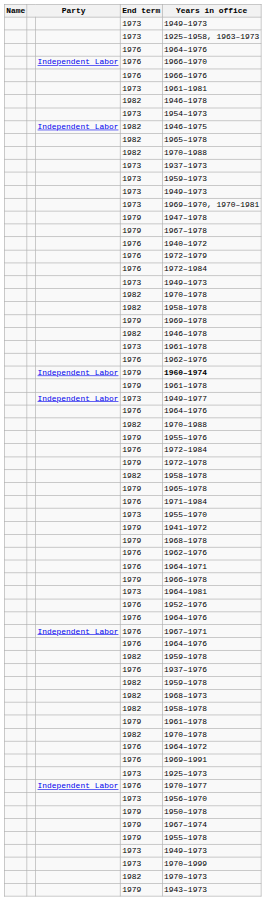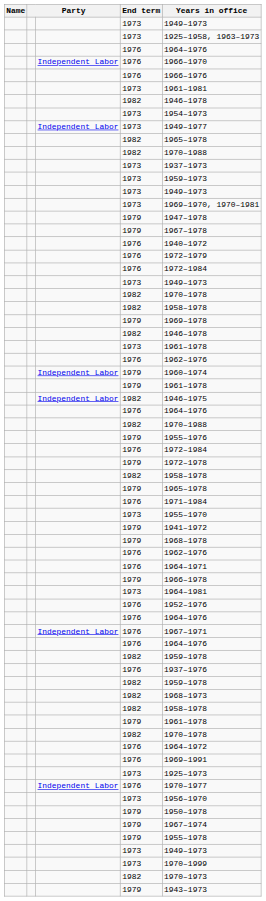 <table class="wikitable sortable">
 <tr>
 <th>Name</th>
 <th colspan=2>Party</th>
 <th>End term</th>
 <th>Years in office</th>
 </tr>
 <tr>
 <td></td>
 <td> </td>
 <td></td>
 <td>1973</td>
 <td>1949–1973</td>
 </tr>
 <tr>
 <td></td>
 <td> </td>
 <td></td>
 <td>1973</td>
 <td>1925–1958, 1963–1973</td>
 </tr>
 <tr>
 <td></td>
 <td> </td>
 <td></td>
 <td>1976</td>
 <td>1964–1976</td>
 </tr>
 <tr>
 <td></td>
 <td> </td>
 <td><a href='#'>Independent Labor</a></td>
 <td>1976</td>
 <td>1966–1970</td>
 </tr>
 <tr>
 <td></td>
 <td> </td>
 <td></td>
 <td>1976</td>
 <td>1966–1976</td>
 </tr>
 <tr>
 <td></td>
 <td> </td>
 <td></td>
 <td>1973</td>
 <td>1961–1981</td>
 </tr>
 <tr>
 <td></td>
 <td> </td>
 <td></td>
 <td>1982</td>
 <td>1946–1978</td>
 </tr>
 <tr>
 <td></td>
 <td> </td>
 <td></td>
 <td>1973</td>
 <td>1954–1973</td>
 </tr>
 <tr>
 <td></td>
 <td> </td>
 <td><a href='#'>Independent Labor</a></td>
-<td>1982</td>
-<td>1946–1975</td>
+<td>1973</td>
+<td>1949–1977</td>
 </tr>
 <tr>
 <td></td>
 <td> </td>
 <td></td>
 <td>1982</td>
 <td>1965–1978</td>
 </tr>
 <tr>
 <td></td>
 <td> </td>
 <td></td>
 <td>1982</td>
 <td>1970–1988</td>
 </tr>
 <tr>
 <td></td>
 <td> </td>
 <td></td>
 <td>1973</td>
 <td>1937–1973</td>
 </tr>
 <tr>
 <td></td>
 <td> </td>
 <td></td>
 <td>1973</td>
 <td>1959–1973</td>
 </tr>
 <tr>
 <td></td>
 <td> </td>
 <td></td>
 <td>1973</td>
 <td>1949–1973</td>
 </tr>
 <tr>
 <td></td>
 <td> </td>
 <td></td>
 <td>1973</td>
 <td>1969–1970, 1970–1981</td>
 </tr>
 <tr>
 <td></td>
 <td> </td>
 <td></td>
 <td>1979</td>
 <td>1947–1978</td>
 </tr>
 <tr>
 <td></td>
 <td> </td>
 <td></td>
 <td>1979</td>
 <td>1967–1978</td>
 </tr>
 <tr>
 <td></td>
 <td> </td>
 <td></td>
 <td>1976</td>
 <td>1940–1972</td>
 </tr>
 <tr>
 <td></td>
 <td> </td>
 <td></td>
 <td>1976</td>
 <td>1972–1979</td>
 </tr>
 <tr>
 <td></td>
 <td> </td>
 <td></td>
 <td>1976</td>
 <td>1972–1984</td>
 </tr>
 <tr>
 <td></td>
 <td> </td>
 <td></td>
 <td>1973</td>
 <td>1949–1973</td>
 </tr>
 <tr>
 <td></td>
 <td> </td>
 <td></td>
 <td>1982</td>
 <td>1970–1978</td>
 </tr>
 <tr>
 <td></td>
 <td> </td>
 <td></td>
 <td>1982</td>
 <td>1958–1978</td>
 </tr>
 <tr>
 <td></td>
 <td> </td>
 <td></td>
 <td>1979</td>
 <td>1969–1978</td>
 </tr>
 <tr>
 <td></td>
 <td> </td>
 <td></td>
 <td>1982</td>
 <td>1946–1978</td>
 </tr>
 <tr>
 <td></td>
 <td> </td>
 <td></td>
 <td>1973</td>
 <td>1961–1978</td>
 </tr>
 <tr>
 <td></td>
 <td> </td>
 <td></td>
 <td>1976</td>
 <td>1962–1976</td>
 </tr>
 <tr>
 <td></td>
 <td> </td>
 <td><a href='#'>Independent Labor</a></td>
 <td>1979</td>
-<td><strong>1960–1974</strong></td>
+<td>1960–1974</td>
 </tr>
 <tr>
 <td></td>
 <td> </td>
 <td></td>
 <td>1979</td>
 <td>1961–1978</td>
 </tr>
 <tr>
 <td></td>
 <td> </td>
 <td><a href='#'>Independent Labor</a></td>
-<td>1973</td>
-<td>1949–1977</td>
+<td>1982</td>
+<td>1946–1975</td>
 </tr>
 <tr>
 <td></td>
 <td> </td>
 <td></td>
 <td>1976</td>
 <td>1964–1976</td>
 </tr>
 <tr>
 <td></td>
 <td> </td>
 <td></td>
 <td>1982</td>
 <td>1970–1988</td>
 </tr>
 <tr>
 <td></td>
 <td> </td>
 <td></td>
 <td>1979</td>
 <td>1955–1976</td>
 </tr>
 <tr>
 <td></td>
 <td> </td>
 <td></td>
 <td>1976</td>
 <td>1972–1984</td>
 </tr>
 <tr>
 <td></td>
 <td> </td>
 <td></td>
 <td>1979</td>
 <td>1972–1978</td>
 </tr>
 <tr>
 <td></td>
 <td> </td>
 <td></td>
 <td>1982</td>
 <td>1958–1978</td>
 </tr>
 <tr>
 <td></td>
 <td> </td>
 <td></td>
 <td>1979</td>
 <td>1965–1978</td>
 </tr>
 <tr>
 <td></td>
 <td> </td>
 <td></td>
 <td>1976</td>
 <td>1971–1984</td>
 </tr>
 <tr>
 <td></td>
 <td> </td>
 <td></td>
 <td>1973</td>
 <td>1955–1970</td>
 </tr>
 <tr>
 <td></td>
 <td> </td>
 <td></td>
 <td>1979</td>
 <td>1941–1972</td>
 </tr>
 <tr>
 <td></td>
 <td> </td>
 <td></td>
 <td>1979</td>
 <td>1968–1978</td>
 </tr>
 <tr>
 <td></td>
 <td> </td>
 <td></td>
 <td>1976</td>
 <td>1962–1976</td>
 </tr>
 <tr>
 <td></td>
 <td> </td>
 <td></td>
 <td>1976</td>
 <td>1964–1971</td>
 </tr>
 <tr>
 <td></td>
 <td> </td>
 <td></td>
 <td>1979</td>
 <td>1966–1978</td>
 </tr>
 <tr>
 <td></td>
 <td> </td>
 <td></td>
 <td>1973</td>
 <td>1964–1981</td>
 </tr>
 <tr>
 <td></td>
 <td> </td>
 <td></td>
 <td>1976</td>
 <td>1952–1976</td>
 </tr>
 <tr>
 <td></td>
 <td> </td>
 <td></td>
 <td>1976</td>
 <td>1964–1976</td>
 </tr>
 <tr>
 <td></td>
 <td> </td>
 <td><a href='#'>Independent Labor</a></td>
 <td>1976</td>
 <td>1967–1971</td>
 </tr>
 <tr>
 <td></td>
 <td> </td>
 <td></td>
 <td>1976</td>
 <td>1964–1976</td>
 </tr>
 <tr>
 <td></td>
 <td> </td>
 <td></td>
 <td>1982</td>
 <td>1959–1978</td>
 </tr>
 <tr>
 <td></td>
 <td> </td>
 <td></td>
 <td>1976</td>
 <td>1937–1976</td>
 </tr>
 <tr>
 <td></td>
 <td> </td>
 <td></td>
 <td>1982</td>
 <td>1959–1978</td>
 </tr>
 <tr>
 <td></td>
 <td> </td>
 <td></td>
 <td>1982</td>
 <td>1968–1973</td>
 </tr>
 <tr>
 <td></td>
 <td> </td>
 <td></td>
 <td>1982</td>
 <td>1958–1978</td>
 </tr>
 <tr>
 <td></td>
 <td> </td>
 <td></td>
 <td>1979</td>
 <td>1961–1978</td>
 </tr>
 <tr>
 <td></td>
 <td> </td>
 <td></td>
 <td>1982</td>
 <td>1970–1978</td>
 </tr>
 <tr>
 <td></td>
 <td> </td>
 <td></td>
 <td>1976</td>
 <td>1964–1972</td>
 </tr>
 <tr>
 <td></td>
 <td> </td>
 <td></td>
 <td>1976</td>
 <td>1969–1991</td>
 </tr>
 <tr>
 <td></td>
 <td> </td>
 <td></td>
 <td>1973</td>
 <td>1925–1973</td>
 </tr>
 <tr>
 <td></td>
 <td> </td>
 <td><a href='#'>Independent Labor</a></td>
 <td>1976</td>
 <td>1970–1977</td>
 </tr>
 <tr>
 <td></td>
 <td> </td>
 <td></td>
 <td>1973</td>
 <td>1956–1970</td>
 </tr>
 <tr>
 <td></td>
 <td> </td>
 <td></td>
 <td>1979</td>
 <td>1950–1978</td>
 </tr>
 <tr>
 <td></td>
 <td> </td>
 <td></td>
 <td>1979</td>
 <td>1967–1974</td>
 </tr>
 <tr>
 <td></td>
 <td> </td>
 <td></td>
 <td>1979</td>
 <td>1955–1978</td>
 </tr>
 <tr>
 <td></td>
 <td> </td>
 <td></td>
 <td>1973</td>
 <td>1949–1973</td>
 </tr>
 <tr>
 <td></td>
 <td> </td>
 <td></td>
 <td>1973</td>
 <td>1970–1999</td>
 </tr>
 <tr>
 <td></td>
 <td> </td>
 <td></td>
 <td>1982</td>
 <td>1970–1973</td>
 </tr>
 <tr>
 <td></td>
 <td> </td>
 <td></td>
 <td>1979</td>
 <td>1943–1973</td>
 </tr>
 </table>
